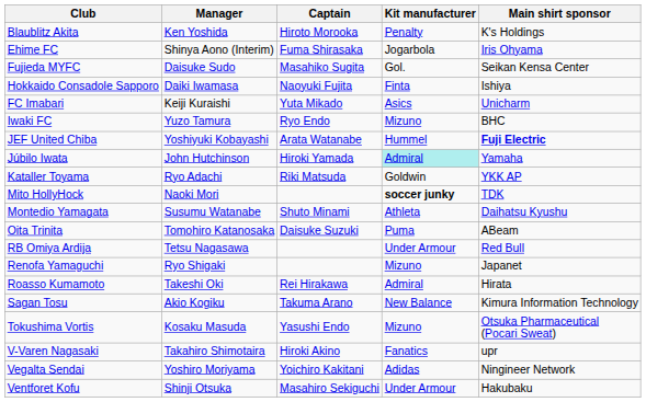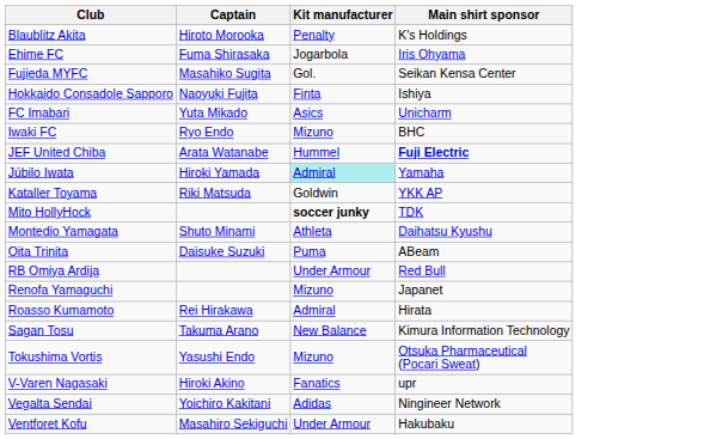 <table class="wikitable sortable">
 <tr>
 <th>Club</th>
-<th>Manager</th>
 <th>Captain</th>
 <th>Kit manufacturer</th>
 <th>Main shirt sponsor</th>
 </tr>
 <tr>
 <td><a href='#'>Blaublitz Akita</a></td>
-<td> <a href='#'>Ken Yoshida</a></td>
 <td> <a href='#'>Hiroto Morooka</a></td>
 <td> <a href='#'>Penalty</a></td>
 <td>K's Holdings</td>
 </tr>
 <tr>
 <td><a href='#'>Ehime FC</a></td>
-<td> Shinya Aono (Interim)</td>
 <td> <a href='#'>Fuma Shirasaka</a></td>
 <td> Jogarbola</td>
 <td><a href='#'>Iris Ohyama</a></td>
 </tr>
 <tr>
 <td><a href='#'>Fujieda MYFC</a></td>
-<td> <a href='#'>Daisuke Sudo</a></td>
 <td> <a href='#'>Masahiko Sugita</a></td>
 <td> Gol.</td>
 <td>Seikan Kensa Center</td>
 </tr>
 <tr>
 <td><a href='#'>Hokkaido Consadole Sapporo</a></td>
-<td> <a href='#'>Daiki Iwamasa</a></td>
 <td> <a href='#'>Naoyuki Fujita</a></td>
 <td> <a href='#'>Finta</a></td>
 <td>Ishiya</td>
 </tr>
 <tr>
 <td><a href='#'>FC Imabari</a></td>
-<td> Keiji Kuraishi</td>
 <td> <a href='#'>Yuta Mikado</a></td>
 <td> <a href='#'>Asics</a></td>
 <td><a href='#'>Unicharm</a></td>
 </tr>
 <tr>
 <td><a href='#'>Iwaki FC</a></td>
-<td> <a href='#'>Yuzo Tamura</a></td>
 <td> <a href='#'>Ryo Endo</a></td>
 <td> <a href='#'>Mizuno</a></td>
 <td>BHC</td>
 </tr>
 <tr>
 <td><a href='#'>JEF United Chiba</a></td>
-<td> <a href='#'>Yoshiyuki Kobayashi</a></td>
 <td> <a href='#'>Arata Watanabe</a></td>
 <td> <a href='#'>Hummel</a></td>
 <td><strong><a href='#'>Fuji Electric</a></strong></td>
 </tr>
 <tr>
 <td><a href='#'>Júbilo Iwata</a></td>
-<td> <a href='#'>John Hutchinson</a></td>
 <td> <a href='#'>Hiroki Yamada</a></td>
 <td style="background: paleturquoise;"> <a href='#'>Admiral</a></td>
 <td><a href='#'>Yamaha</a></td>
 </tr>
 <tr>
 <td><a href='#'>Kataller Toyama</a></td>
-<td> <a href='#'>Ryo Adachi</a></td>
 <td> <a href='#'>Riki Matsuda</a></td>
 <td> Goldwin</td>
 <td><a href='#'>YKK AP</a></td>
 </tr>
 <tr>
 <td><a href='#'>Mito HollyHock</a></td>
-<td> <a href='#'>Naoki Mori</a></td>
 <td></td>
 <td><strong> soccer junky</strong></td>
 <td><a href='#'>TDK</a></td>
 </tr>
 <tr>
 <td><a href='#'>Montedio Yamagata</a></td>
-<td> <a href='#'>Susumu Watanabe</a></td>
 <td> <a href='#'>Shuto Minami</a></td>
 <td> <a href='#'>Athleta</a></td>
 <td><a href='#'>Daihatsu Kyushu</a></td>
 </tr>
 <tr>
 <td><a href='#'>Oita Trinita</a></td>
-<td> <a href='#'>Tomohiro Katanosaka</a></td>
 <td> <a href='#'>Daisuke Suzuki</a></td>
 <td> <a href='#'>Puma</a></td>
 <td>ABeam</td>
 </tr>
 <tr>
 <td><a href='#'>RB Omiya Ardija</a></td>
-<td>  <a href='#'>Tetsu Nagasawa</a></td>
 <td></td>
 <td> <a href='#'>Under Armour</a></td>
 <td><a href='#'>Red Bull</a></td>
 </tr>
 <tr>
 <td><a href='#'>Renofa Yamaguchi</a></td>
-<td> <a href='#'>Ryo Shigaki</a></td>
 <td></td>
 <td> <a href='#'>Mizuno</a></td>
 <td>Japanet</td>
 </tr>
 <tr>
 <td><a href='#'>Roasso Kumamoto</a></td>
-<td> <a href='#'>Takeshi Oki</a></td>
 <td> <a href='#'>Rei Hirakawa</a></td>
 <td> <a href='#'>Admiral</a></td>
 <td>Hirata</td>
 </tr>
 <tr>
 <td><a href='#'>Sagan Tosu</a></td>
-<td> <a href='#'>Akio Kogiku</a></td>
 <td> <a href='#'>Takuma Arano</a></td>
 <td> <a href='#'>New Balance</a></td>
 <td>Kimura Information Technology</td>
 </tr>
 <tr>
 <td><a href='#'>Tokushima Vortis</a></td>
-<td> <a href='#'>Kosaku Masuda</a></td>
 <td> <a href='#'>Yasushi Endo</a></td>
 <td> <a href='#'>Mizuno</a></td>
 <td><a href='#'>Otsuka Pharmaceutical</a><br>(<a href='#'>Pocari Sweat</a>)</td>
 </tr>
 <tr>
 <td><a href='#'>V-Varen Nagasaki</a></td>
-<td> <a href='#'>Takahiro Shimotaira</a></td>
 <td> <a href='#'>Hiroki Akino</a></td>
 <td> <a href='#'>Fanatics</a></td>
 <td>upr</td>
 </tr>
 <tr>
 <td><a href='#'>Vegalta Sendai</a></td>
-<td> <a href='#'>Yoshiro Moriyama</a></td>
 <td> <a href='#'>Yoichiro Kakitani</a></td>
 <td> <a href='#'>Adidas</a></td>
 <td>Ningineer Network</td>
 </tr>
 <tr>
 <td><a href='#'>Ventforet Kofu</a></td>
-<td> <a href='#'>Shinji Otsuka</a></td>
 <td> <a href='#'>Masahiro Sekiguchi</a></td>
 <td> <a href='#'>Under Armour</a></td>
 <td>Hakubaku</td>
 </tr>
 </table>
